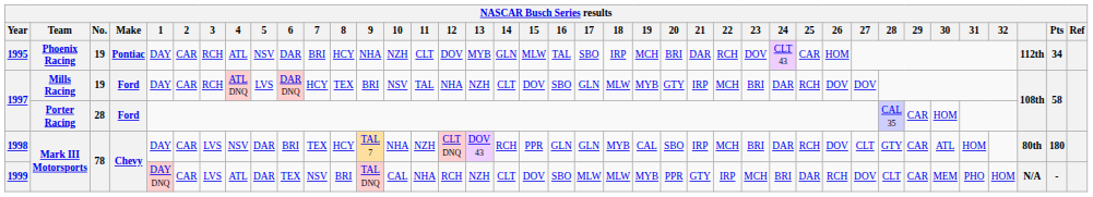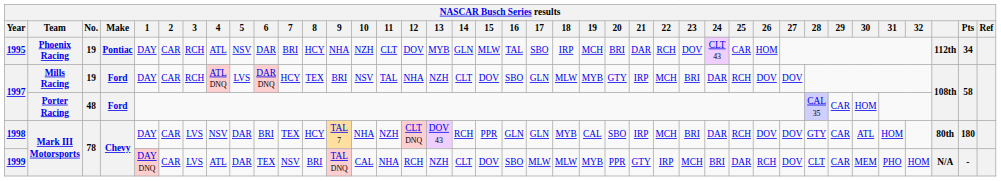 <table class="wikitable" style="text-align:center; font-size:75%">
 <tr>
 <th colspan=42><a href='#'>NASCAR Busch Series</a> results</th>
 </tr>
 <tr>
 <th>Year</th>
 <th>Team</th>
 <th>No.</th>
 <th>Make</th>
 <th>1</th>
 <th>2</th>
 <th>3</th>
 <th>4</th>
 <th>5</th>
 <th>6</th>
 <th>7</th>
 <th>8</th>
 <th>9</th>
 <th>10</th>
 <th>11</th>
 <th>12</th>
 <th>13</th>
 <th>14</th>
 <th>15</th>
 <th>16</th>
 <th>17</th>
 <th>18</th>
 <th>19</th>
 <th>20</th>
 <th>21</th>
 <th>22</th>
 <th>23</th>
 <th>24</th>
 <th>25</th>
 <th>26</th>
 <th>27</th>
 <th>28</th>
 <th>29</th>
 <th>30</th>
 <th>31</th>
 <th>32</th>
 <th></th>
 <th>Pts</th>
 <th>Ref</th>
 </tr>
 <tr>
 <th><a href='#'>1995</a></th>
 <th><a href='#'>Phoenix Racing</a></th>
 <th>19</th>
 <th><a href='#'>Pontiac</a></th>
 <td><a href='#'>DAY</a></td>
 <td><a href='#'>CAR</a></td>
 <td><a href='#'>RCH</a></td>
 <td><a href='#'>ATL</a></td>
 <td><a href='#'>NSV</a></td>
 <td><a href='#'>DAR</a></td>
 <td><a href='#'>BRI</a></td>
 <td><a href='#'>HCY</a></td>
 <td><a href='#'>NHA</a></td>
 <td><a href='#'>NZH</a></td>
 <td><a href='#'>CLT</a></td>
 <td><a href='#'>DOV</a></td>
 <td><a href='#'>MYB</a></td>
 <td><a href='#'>GLN</a></td>
 <td><a href='#'>MLW</a></td>
 <td><a href='#'>TAL</a></td>
 <td><a href='#'>SBO</a></td>
 <td><a href='#'>IRP</a></td>
 <td><a href='#'>MCH</a></td>
 <td><a href='#'>BRI</a></td>
 <td><a href='#'>DAR</a></td>
 <td><a href='#'>RCH</a></td>
 <td><a href='#'>DOV</a></td>
 <td bgcolor="EFCFFF"><a href='#'>CLT</a><br><small>43</small></td>
 <td><a href='#'>CAR</a></td>
 <td><a href='#'>HOM</a></td>
 <td colspan=6></td>
 <th>112th</th>
 <th>34</th>
 <th></th>
 </tr>
 <tr>
 <th rowspan=2><a href='#'>1997</a></th>
 <th><a href='#'>Mills Racing</a></th>
 <th>19</th>
 <th><a href='#'>Ford</a></th>
 <td><a href='#'>DAY</a></td>
 <td><a href='#'>CAR</a></td>
 <td><a href='#'>RCH</a></td>
 <td bgcolor="FFCFCF"><a href='#'>ATL</a><br><small>DNQ</small></td>
 <td><a href='#'>LVS</a></td>
 <td bgcolor="FFCFCF"><a href='#'>DAR</a><br><small>DNQ</small></td>
 <td><a href='#'>HCY</a></td>
 <td><a href='#'>TEX</a></td>
 <td><a href='#'>BRI</a></td>
 <td><a href='#'>NSV</a></td>
 <td><a href='#'>TAL</a></td>
 <td><a href='#'>NHA</a></td>
 <td><a href='#'>NZH</a></td>
 <td><a href='#'>CLT</a></td>
 <td><a href='#'>DOV</a></td>
 <td><a href='#'>SBO</a></td>
 <td><a href='#'>GLN</a></td>
 <td><a href='#'>MLW</a></td>
 <td><a href='#'>MYB</a></td>
 <td><a href='#'>GTY</a></td>
 <td><a href='#'>IRP</a></td>
 <td><a href='#'>MCH</a></td>
 <td><a href='#'>BRI</a></td>
 <td><a href='#'>DAR</a></td>
 <td><a href='#'>RCH</a></td>
 <td><a href='#'>DOV</a></td>
 <td><a href='#'>DOV</a></td>
 <td colspan=5></td>
 <th rowspan=2>108th</th>
 <th rowspan=2>58</th>
 <th rowspan=2></th>
 </tr>
 <tr>
 <th><a href='#'>Porter Racing</a></th>
-<th>28</th>
+<th>48</th>
 <th><a href='#'>Ford</a></th>
 <td colspan=27></td>
 <td bgcolor="CFCFFF"><a href='#'>CAL</a><br><small>35</small></td>
 <td><a href='#'>CAR</a></td>
 <td><a href='#'>HOM</a></td>
 <td colspan=2></td>
 </tr>
 <tr>
 <th><a href='#'>1998</a></th>
 <th rowspan=2><a href='#'>Mark III Motorsports</a></th>
 <th rowspan=2>78</th>
 <th rowspan=2><a href='#'>Chevy</a></th>
 <td><a href='#'>DAY</a></td>
 <td><a href='#'>CAR</a></td>
 <td><a href='#'>LVS</a></td>
 <td><a href='#'>NSV</a></td>
 <td><a href='#'>DAR</a></td>
 <td><a href='#'>BRI</a></td>
 <td><a href='#'>TEX</a></td>
 <td><a href='#'>HCY</a></td>
 <td bgcolor="FFDF9F"><a href='#'>TAL</a><br><small>7</small></td>
 <td><a href='#'>NHA</a></td>
 <td><a href='#'>NZH</a></td>
 <td bgcolor="FFCFCF"><a href='#'>CLT</a><br><small>DNQ</small></td>
 <td bgcolor="EFCFFF"><a href='#'>DOV</a><br><small>43</small></td>
 <td><a href='#'>RCH</a></td>
 <td><a href='#'>PPR</a></td>
 <td><a href='#'>GLN</a></td>
 <td><a href='#'>GLN</a></td>
 <td><a href='#'>MYB</a></td>
 <td><a href='#'>CAL</a></td>
 <td><a href='#'>SBO</a></td>
 <td><a href='#'>IRP</a></td>
 <td><a href='#'>MCH</a></td>
 <td><a href='#'>BRI</a></td>
 <td><a href='#'>DAR</a></td>
 <td><a href='#'>RCH</a></td>
 <td><a href='#'>DOV</a></td>
-<td><a href='#'>CLT</a></td>
+<td><a href='#'>DOV</a></td>
 <td><a href='#'>GTY</a></td>
 <td><a href='#'>CAR</a></td>
 <td><a href='#'>ATL</a></td>
 <td><a href='#'>HOM</a></td>
 <td></td>
 <th>80th</th>
 <th>180</th>
 <th></th>
 </tr>
 <tr>
 <th><a href='#'>1999</a></th>
 <td bgcolor="FFCFCF"><a href='#'>DAY</a><br><small>DNQ</small></td>
 <td><a href='#'>CAR</a></td>
 <td><a href='#'>LVS</a></td>
 <td><a href='#'>ATL</a></td>
 <td><a href='#'>DAR</a></td>
 <td><a href='#'>TEX</a></td>
 <td><a href='#'>NSV</a></td>
 <td><a href='#'>BRI</a></td>
 <td bgcolor="FFCFCF"><a href='#'>TAL</a><br><small>DNQ</small></td>
 <td><a href='#'>CAL</a></td>
 <td><a href='#'>NHA</a></td>
 <td><a href='#'>RCH</a></td>
 <td><a href='#'>NZH</a></td>
 <td><a href='#'>CLT</a></td>
 <td><a href='#'>DOV</a></td>
 <td><a href='#'>SBO</a></td>
 <td><a href='#'>MLW</a></td>
 <td><a href='#'>MLW</a></td>
 <td><a href='#'>MYB</a></td>
 <td><a href='#'>PPR</a></td>
 <td><a href='#'>GTY</a></td>
 <td><a href='#'>IRP</a></td>
 <td><a href='#'>MCH</a></td>
 <td><a href='#'>BRI</a></td>
 <td><a href='#'>DAR</a></td>
 <td><a href='#'>RCH</a></td>
 <td><a href='#'>DOV</a></td>
 <td><a href='#'>CLT</a></td>
 <td><a href='#'>CAR</a></td>
 <td><a href='#'>MEM</a></td>
 <td><a href='#'>PHO</a></td>
 <td><a href='#'>HOM</a></td>
 <th>N/A</th>
 <th>-</th>
 <th></th>
 </tr>
 </table>
